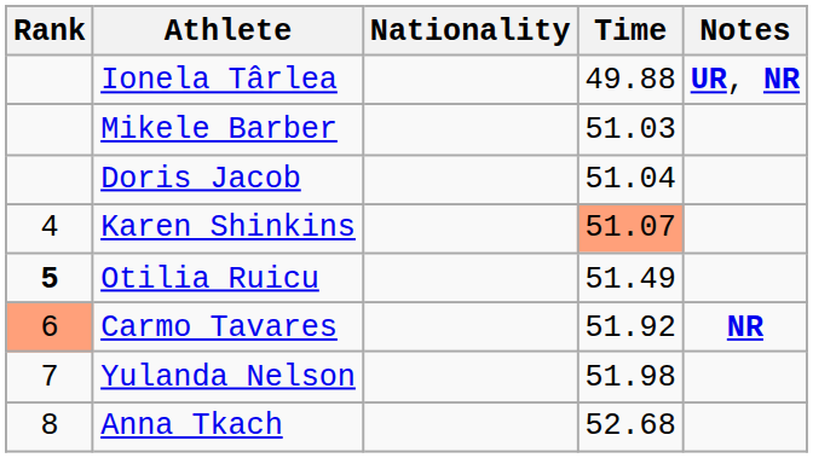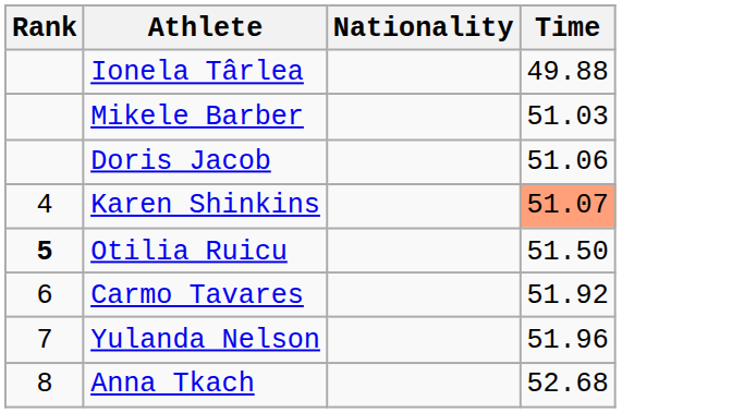 <table class="wikitable sortable" style="text-align:center">
 <tr>
 <th>Rank</th>
 <th>Athlete</th>
 <th>Nationality</th>
 <th>Time</th>
-<th>Notes</th>
 </tr>
 <tr>
 <td></td>
 <td align=left><a href='#'>Ionela Târlea</a></td>
 <td align=left></td>
 <td>49.88</td>
-<td><strong><a href='#'>UR</a></strong>, <strong><a href='#'>NR</a></strong></td>
 </tr>
 <tr>
 <td></td>
 <td align=left><a href='#'>Mikele Barber</a></td>
 <td align=left></td>
 <td>51.03</td>
-<td></td>
 </tr>
 <tr>
 <td></td>
 <td align=left><a href='#'>Doris Jacob</a></td>
 <td align=left></td>
-<td>51.04</td>
-<td></td>
+<td>51.06</td>
 </tr>
 <tr>
 <td>4</td>
 <td align=left><a href='#'>Karen Shinkins</a></td>
 <td align=left></td>
 <td style="background: lightsalmon;">51.07</td>
-<td></td>
 </tr>
 <tr>
 <td><strong>5</strong></td>
 <td align=left><a href='#'>Otilia Ruicu</a></td>
 <td align=left></td>
-<td>51.49</td>
-<td></td>
+<td>51.50</td>
 </tr>
 <tr>
-<td style="background: lightsalmon;">6</td>
+<td>6</td>
 <td align=left><a href='#'>Carmo Tavares</a></td>
 <td align=left></td>
 <td>51.92</td>
-<td><strong><a href='#'>NR</a></strong></td>
 </tr>
 <tr>
 <td>7</td>
 <td align=left><a href='#'>Yulanda Nelson</a></td>
 <td align=left></td>
-<td>51.98</td>
-<td></td>
+<td>51.96</td>
 </tr>
 <tr>
 <td>8</td>
 <td align=left><a href='#'>Anna Tkach</a></td>
 <td align=left></td>
 <td>52.68</td>
-<td></td>
 </tr>
 </table>
